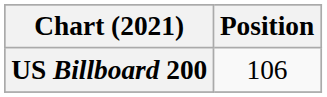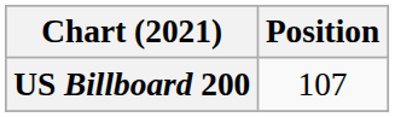 <table class="wikitable plainrowheaders" style="text-align:center">
 <tr>
 <th scope="col">Chart (2021)</th>
 <th scope="col">Position</th>
 </tr>
 <tr>
 <th scope="row">US <em>Billboard</em> 200</th>
-<td>106</td>
+<td>107</td>
 </tr>
 </table>
